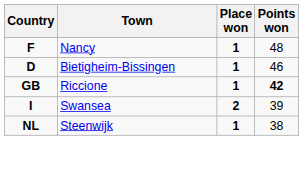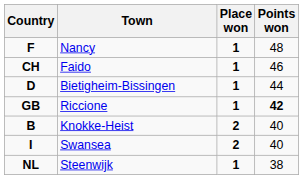 <table class="wikitable">
 <tr>
 <th width="25">Country</th>
 <th width="200">Town</th>
 <th width="25">Place won</th>
 <th width="25">Points won</th>
 </tr>
 <tr>
 <td align="center"><strong>F</strong></td>
 <td align="left"><a href='#'>Nancy</a></td>
 <td align="center"><strong>1</strong></td>
 <td align="center">48</td>
 </tr>
 <tr>
+<td align="center"><strong>CH</strong></td>
+<td align="left"><a href='#'>Faido</a></td>
+<td align="center"><strong>1</strong></td>
+<td align="center">46</td>
+</tr>
+<tr>
 <td align="center"><strong>D</strong></td>
 <td align="left"><a href='#'>Bietigheim-Bissingen</a></td>
 <td align="center"><strong>1</strong></td>
-<td align="center">46</td>
+<td align="center">44</td>
 </tr>
 <tr>
 <td align="center"><strong>GB</strong></td>
 <td align="left"><a href='#'>Riccione</a></td>
 <td align="center"><strong>1</strong></td>
 <td align="center"><strong>42</strong></td>
 </tr>
 <tr>
+<td align="center"><strong>B</strong></td>
+<td align="left"><a href='#'>Knokke-Heist</a></td>
+<td align="center"><strong>2</strong></td>
+<td align="center">40</td>
+</tr>
+<tr>
 <td align="center"><strong>I</strong></td>
 <td align="left"><a href='#'>Swansea</a></td>
 <td align="center"><strong>2</strong></td>
-<td align="center">39</td>
+<td align="center">40</td>
 </tr>
 <tr>
 <td align="center"><strong>NL</strong></td>
 <td align="left"><a href='#'>Steenwijk</a></td>
 <td align="center"><strong>1</strong></td>
 <td align="center">38</td>
 </tr>
 </table>
